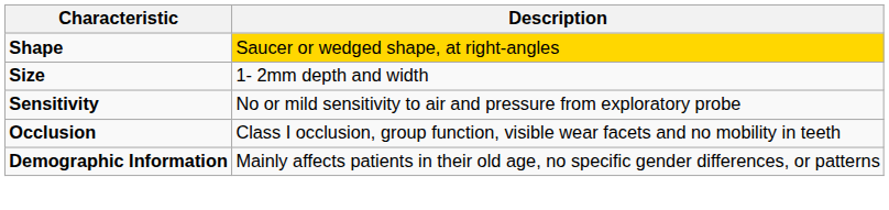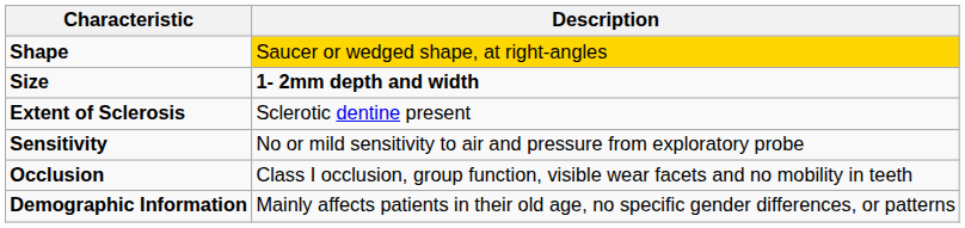 <table class="wikitable">
 <tr>
 <th>Characteristic</th>
 <th>Description</th>
 </tr>
 <tr>
 <td><strong>Shape</strong></td>
 <td style="background: gold;">Saucer or wedged shape, at right-angles</td>
 </tr>
 <tr>
 <td><strong>Size</strong></td>
-<td>1- 2mm depth and width</td>
+<td><strong>1- 2mm depth and width</strong></td>
+</tr>
+<tr>
+<td><strong>Extent of Sclerosis</strong></td>
+<td>Sclerotic <a href='#'>dentine</a> present</td>
 </tr>
 <tr>
 <td><strong>Sensitivity</strong></td>
 <td>No or mild sensitivity to air and pressure from exploratory probe</td>
 </tr>
 <tr>
 <td><strong>Occlusion</strong></td>
 <td>Class I occlusion, group function, visible wear facets and no mobility in teeth</td>
 </tr>
 <tr>
 <td><strong>Demographic Information</strong></td>
 <td>Mainly affects patients in their old age, no specific gender differences, or patterns</td>
 </tr>
 </table>
